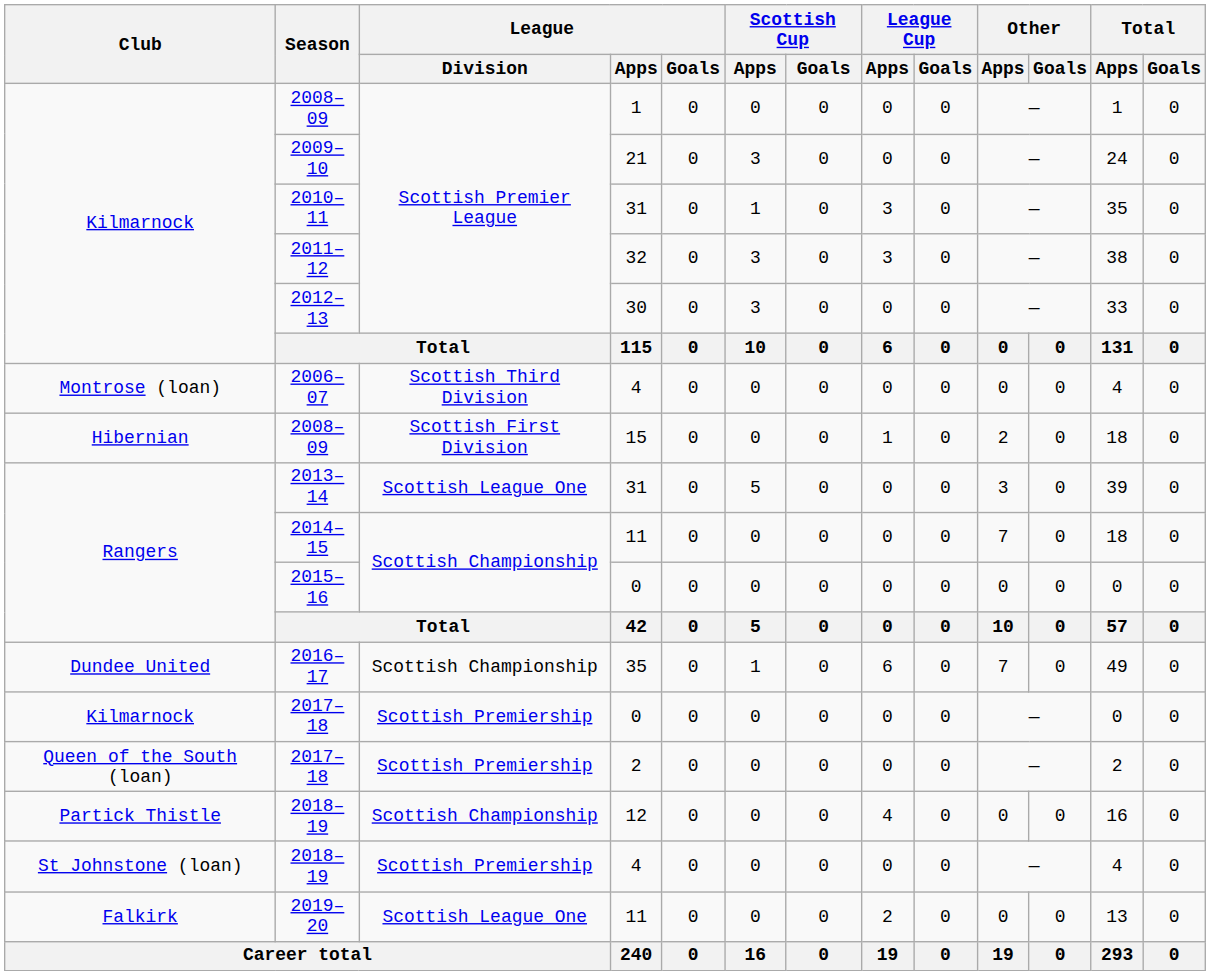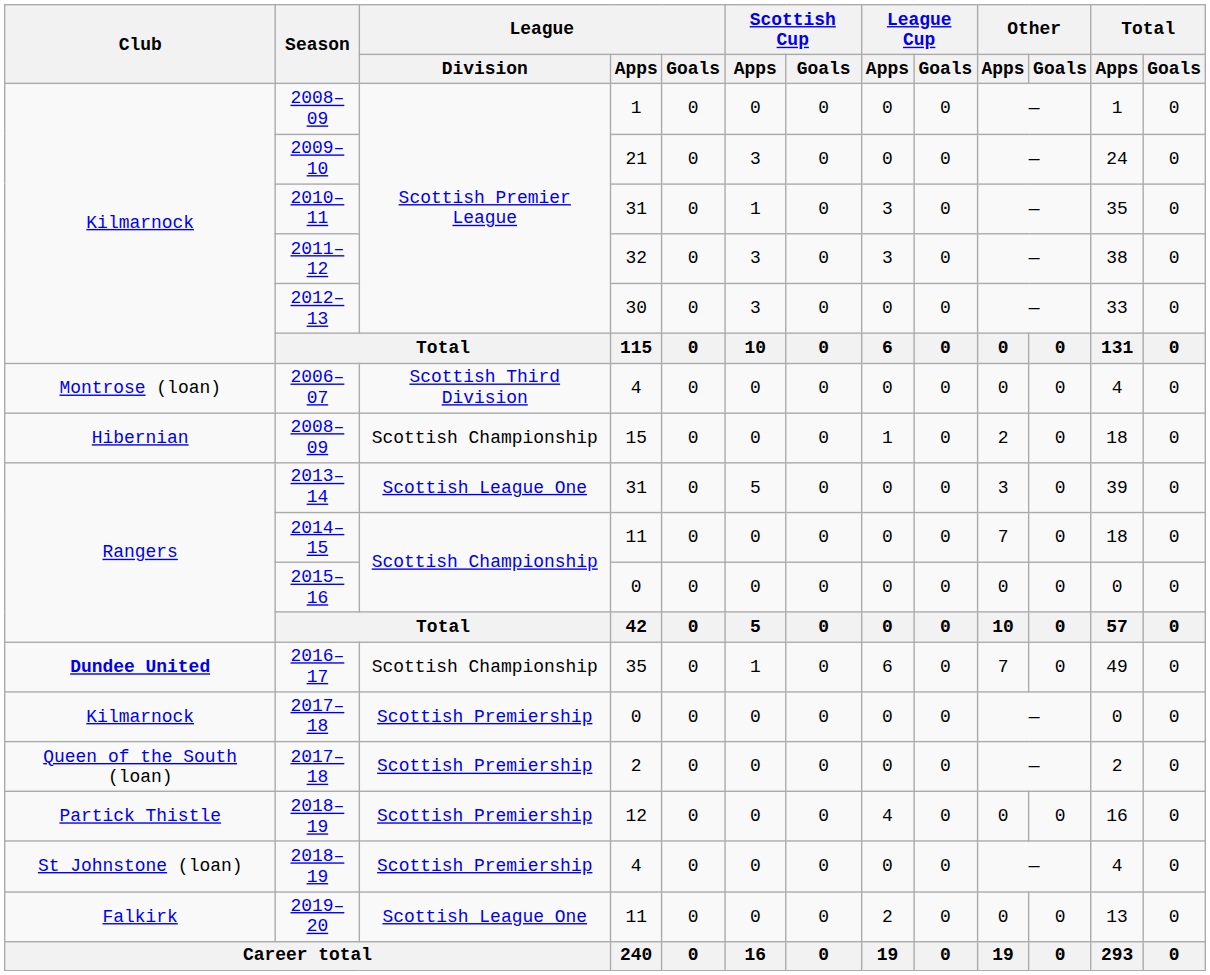 <table class="wikitable" style="text-align: center">
 <tr>
 <th rowspan="2">Club</th>
 <th rowspan="2">Season</th>
 <th colspan="3">League</th>
 <th colspan="2"><a href='#'>Scottish Cup</a></th>
 <th colspan="2"><a href='#'>League Cup</a></th>
 <th colspan="2">Other</th>
 <th colspan="2">Total</th>
 </tr>
 <tr>
 <th>Division</th>
 <th>Apps</th>
 <th>Goals</th>
 <th>Apps</th>
 <th>Goals</th>
 <th>Apps</th>
 <th>Goals</th>
 <th>Apps</th>
 <th>Goals</th>
 <th>Apps</th>
 <th>Goals</th>
 </tr>
 <tr>
 <td rowspan="6"><a href='#'>Kilmarnock</a></td>
 <td><a href='#'>2008–09</a></td>
 <td rowspan="5"><a href='#'>Scottish Premier League</a></td>
 <td>1</td>
 <td>0</td>
 <td>0</td>
 <td>0</td>
 <td>0</td>
 <td>0</td>
 <td colspan="2">—</td>
 <td>1</td>
 <td>0</td>
 </tr>
 <tr>
 <td><a href='#'>2009–10</a></td>
 <td>21</td>
 <td>0</td>
 <td>3</td>
 <td>0</td>
 <td>0</td>
 <td>0</td>
 <td colspan="2">—</td>
 <td>24</td>
 <td>0</td>
 </tr>
 <tr>
 <td><a href='#'>2010–11</a></td>
 <td>31</td>
 <td>0</td>
 <td>1</td>
 <td>0</td>
 <td>3</td>
 <td>0</td>
 <td colspan="2">—</td>
 <td>35</td>
 <td>0</td>
 </tr>
 <tr>
 <td><a href='#'>2011–12</a></td>
 <td>32</td>
 <td>0</td>
 <td>3</td>
 <td>0</td>
 <td>3</td>
 <td>0</td>
 <td colspan="2">—</td>
 <td>38</td>
 <td>0</td>
 </tr>
 <tr>
 <td><a href='#'>2012–13</a></td>
 <td>30</td>
 <td>0</td>
 <td>3</td>
 <td>0</td>
 <td>0</td>
 <td>0</td>
 <td colspan="2">—</td>
 <td>33</td>
 <td>0</td>
 </tr>
 <tr>
 <th colspan="2">Total</th>
 <th>115</th>
 <th>0</th>
 <th>10</th>
 <th>0</th>
 <th>6</th>
 <th>0</th>
 <th>0</th>
 <th>0</th>
 <th>131</th>
 <th>0</th>
 </tr>
 <tr>
 <td><a href='#'>Montrose</a> (loan)</td>
 <td><a href='#'>2006–07</a></td>
 <td><a href='#'>Scottish Third Division</a></td>
 <td>4</td>
 <td>0</td>
 <td>0</td>
 <td>0</td>
 <td>0</td>
 <td>0</td>
 <td>0</td>
 <td>0</td>
 <td>4</td>
 <td>0</td>
 </tr>
 <tr>
 <td><a href='#'>Hibernian</a></td>
 <td><a href='#'>2008–09</a></td>
-<td><a href='#'>Scottish First Division</a></td>
+<td>Scottish Championship</td>
 <td>15</td>
 <td>0</td>
 <td>0</td>
 <td>0</td>
 <td>1</td>
 <td>0</td>
 <td>2</td>
 <td>0</td>
 <td>18</td>
 <td>0</td>
 </tr>
 <tr>
 <td rowspan="4"><a href='#'>Rangers</a></td>
 <td><a href='#'>2013–14</a></td>
 <td><a href='#'>Scottish League One</a></td>
 <td>31</td>
 <td>0</td>
 <td>5</td>
 <td>0</td>
 <td>0</td>
 <td>0</td>
 <td>3</td>
 <td>0</td>
 <td>39</td>
 <td>0</td>
 </tr>
 <tr>
 <td><a href='#'>2014–15</a></td>
 <td rowspan="2"><a href='#'>Scottish Championship</a></td>
 <td>11</td>
 <td>0</td>
 <td>0</td>
 <td>0</td>
 <td>0</td>
 <td>0</td>
 <td>7</td>
 <td>0</td>
 <td>18</td>
 <td>0</td>
 </tr>
 <tr>
 <td><a href='#'>2015–16</a></td>
 <td>0</td>
 <td>0</td>
 <td>0</td>
 <td>0</td>
 <td>0</td>
 <td>0</td>
 <td>0</td>
 <td>0</td>
 <td>0</td>
 <td>0</td>
 </tr>
 <tr>
 <th colspan="2">Total</th>
 <th>42</th>
 <th>0</th>
 <th>5</th>
 <th>0</th>
 <th>0</th>
 <th>0</th>
 <th>10</th>
 <th>0</th>
 <th>57</th>
 <th>0</th>
 </tr>
 <tr>
-<td><a href='#'>Dundee United</a></td>
+<td><strong><a href='#'>Dundee United</a></strong></td>
 <td><a href='#'>2016–17</a></td>
 <td>Scottish Championship</td>
 <td>35</td>
 <td>0</td>
 <td>1</td>
 <td>0</td>
 <td>6</td>
 <td>0</td>
 <td>7</td>
 <td>0</td>
 <td>49</td>
 <td>0</td>
 </tr>
 <tr>
 <td><a href='#'>Kilmarnock</a></td>
 <td><a href='#'>2017–18</a></td>
 <td><a href='#'>Scottish Premiership</a></td>
 <td>0</td>
 <td>0</td>
 <td>0</td>
 <td>0</td>
 <td>0</td>
 <td>0</td>
 <td colspan="2">—</td>
 <td>0</td>
 <td>0</td>
 </tr>
 <tr>
 <td><a href='#'>Queen of the South</a> (loan)</td>
 <td><a href='#'>2017–18</a></td>
 <td><a href='#'>Scottish Premiership</a></td>
 <td>2</td>
 <td>0</td>
 <td>0</td>
 <td>0</td>
 <td>0</td>
 <td>0</td>
 <td colspan="2">—</td>
 <td>2</td>
 <td>0</td>
 </tr>
 <tr>
 <td><a href='#'>Partick Thistle</a></td>
 <td><a href='#'>2018–19</a></td>
-<td><a href='#'>Scottish Championship</a></td>
+<td><a href='#'>Scottish Premiership</a></td>
 <td>12</td>
 <td>0</td>
 <td>0</td>
 <td>0</td>
 <td>4</td>
 <td>0</td>
 <td>0</td>
 <td>0</td>
 <td>16</td>
 <td>0</td>
 </tr>
 <tr>
 <td><a href='#'>St Johnstone</a> (loan)</td>
 <td><a href='#'>2018–19</a></td>
 <td><a href='#'>Scottish Premiership</a></td>
 <td>4</td>
 <td>0</td>
 <td>0</td>
 <td>0</td>
 <td>0</td>
 <td>0</td>
 <td colspan=2>—</td>
 <td>4</td>
 <td>0</td>
 </tr>
 <tr>
 <td><a href='#'>Falkirk</a></td>
 <td><a href='#'>2019–20</a></td>
 <td><a href='#'>Scottish League One</a></td>
 <td>11</td>
 <td>0</td>
 <td>0</td>
 <td>0</td>
 <td>2</td>
 <td>0</td>
 <td>0</td>
 <td>0</td>
 <td>13</td>
 <td>0</td>
 </tr>
 <tr>
 <th colspan="3">Career total</th>
 <th>240</th>
 <th>0</th>
 <th>16</th>
 <th>0</th>
 <th>19</th>
 <th>0</th>
 <th>19</th>
 <th>0</th>
 <th>293</th>
 <th>0</th>
 </tr>
 </table>
